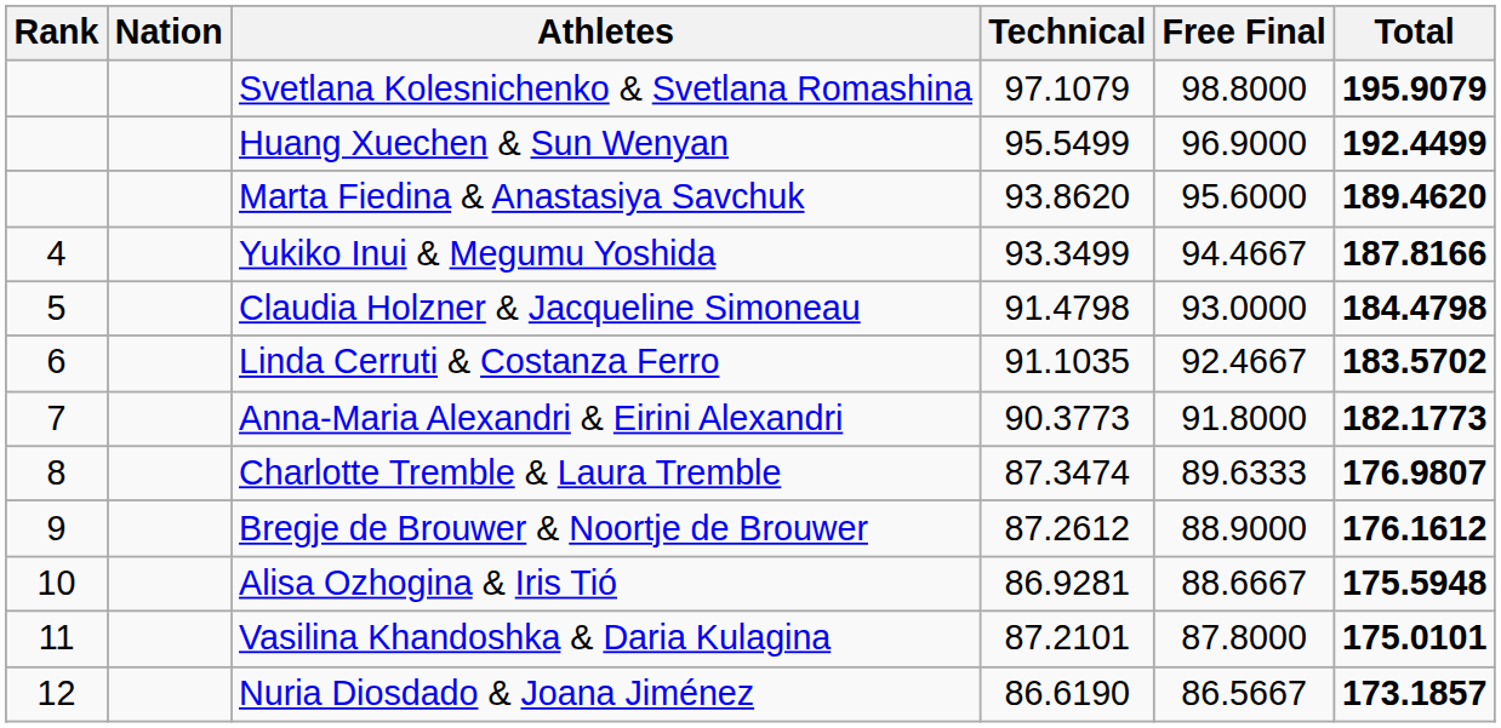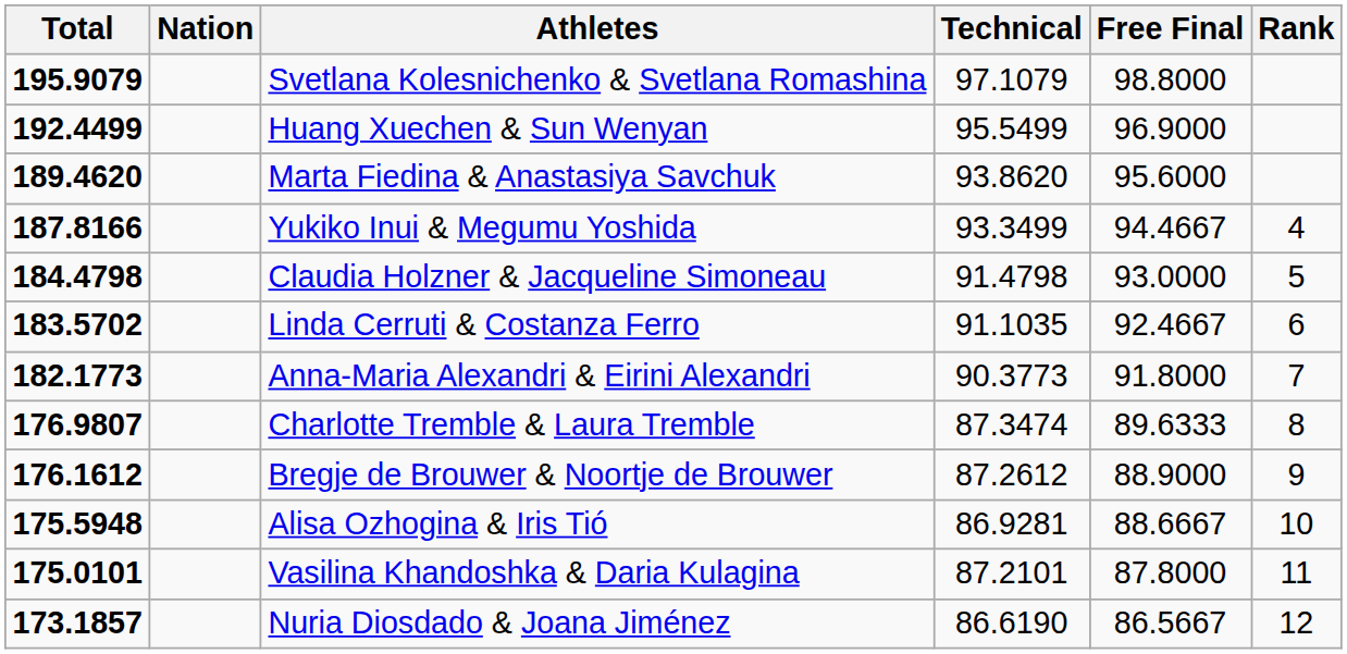 <table class="wikitable sortable" style="text-align:center">
 <tr>
-<th>Rank</th>
+<th>Total</th>
 <th>Nation</th>
 <th>Athletes</th>
 <th>Technical</th>
 <th>Free Final</th>
-<th>Total</th>
+<th>Rank</th>
 </tr>
 <tr>
-<td></td>
+<td><strong>195.9079</strong></td>
 <td align=left></td>
 <td align=left><a href='#'>Svetlana Kolesnichenko</a> & <a href='#'>Svetlana Romashina</a></td>
 <td>97.1079</td>
 <td>98.8000</td>
-<td><strong>195.9079</strong></td>
+<td></td>
 </tr>
 <tr>
-<td></td>
+<td><strong>192.4499</strong></td>
 <td align=left></td>
 <td align=left><a href='#'>Huang Xuechen</a> & <a href='#'>Sun Wenyan</a></td>
 <td>95.5499</td>
 <td>96.9000</td>
-<td><strong>192.4499</strong></td>
+<td></td>
 </tr>
 <tr>
-<td></td>
+<td><strong>189.4620</strong></td>
 <td align=left></td>
 <td align=left><a href='#'>Marta Fiedina</a> & <a href='#'>Anastasiya Savchuk</a></td>
 <td>93.8620</td>
 <td>95.6000</td>
-<td><strong>189.4620</strong></td>
+<td></td>
 </tr>
 <tr>
-<td>4</td>
+<td><strong>187.8166</strong></td>
 <td align=left></td>
 <td align=left><a href='#'>Yukiko Inui</a> & <a href='#'>Megumu Yoshida</a></td>
 <td>93.3499</td>
 <td>94.4667</td>
-<td><strong>187.8166</strong></td>
+<td>4</td>
 </tr>
 <tr>
-<td>5</td>
+<td><strong>184.4798</strong></td>
 <td align=left></td>
 <td align=left><a href='#'>Claudia Holzner</a> & <a href='#'>Jacqueline Simoneau</a></td>
 <td>91.4798</td>
 <td>93.0000</td>
-<td><strong>184.4798</strong></td>
+<td>5</td>
 </tr>
 <tr>
-<td>6</td>
+<td><strong>183.5702</strong></td>
 <td align=left></td>
 <td align=left><a href='#'>Linda Cerruti</a> & <a href='#'>Costanza Ferro</a></td>
 <td>91.1035</td>
 <td>92.4667</td>
-<td><strong>183.5702</strong></td>
+<td>6</td>
 </tr>
 <tr>
-<td>7</td>
+<td><strong>182.1773</strong></td>
 <td align=left></td>
 <td align=left><a href='#'>Anna-Maria Alexandri</a> & <a href='#'>Eirini Alexandri</a></td>
 <td>90.3773</td>
 <td>91.8000</td>
-<td><strong>182.1773</strong></td>
+<td>7</td>
 </tr>
 <tr>
-<td>8</td>
+<td><strong>176.9807</strong></td>
 <td align=left></td>
 <td align=left><a href='#'>Charlotte Tremble</a> & <a href='#'>Laura Tremble</a></td>
 <td>87.3474</td>
 <td>89.6333</td>
-<td><strong>176.9807</strong></td>
+<td>8</td>
 </tr>
 <tr>
-<td>9</td>
+<td><strong>176.1612</strong></td>
 <td align=left></td>
 <td align=left><a href='#'>Bregje de Brouwer</a> & <a href='#'>Noortje de Brouwer</a></td>
 <td>87.2612</td>
 <td>88.9000</td>
-<td><strong>176.1612</strong></td>
+<td>9</td>
 </tr>
 <tr>
-<td>10</td>
+<td><strong>175.5948</strong></td>
 <td align=left></td>
 <td align=left><a href='#'>Alisa Ozhogina</a> & <a href='#'>Iris Tió</a></td>
 <td>86.9281</td>
 <td>88.6667</td>
-<td><strong>175.5948</strong></td>
+<td>10</td>
 </tr>
 <tr>
-<td>11</td>
+<td><strong>175.0101</strong></td>
 <td align=left></td>
 <td align=left><a href='#'>Vasilina Khandoshka</a> & <a href='#'>Daria Kulagina</a></td>
 <td>87.2101</td>
 <td>87.8000</td>
-<td><strong>175.0101</strong></td>
+<td>11</td>
 </tr>
 <tr>
-<td>12</td>
+<td><strong>173.1857</strong></td>
 <td align=left></td>
 <td align=left><a href='#'>Nuria Diosdado</a> & <a href='#'>Joana Jiménez</a></td>
 <td>86.6190</td>
 <td>86.5667</td>
-<td><strong>173.1857</strong></td>
+<td>12</td>
 </tr>
 </table>
